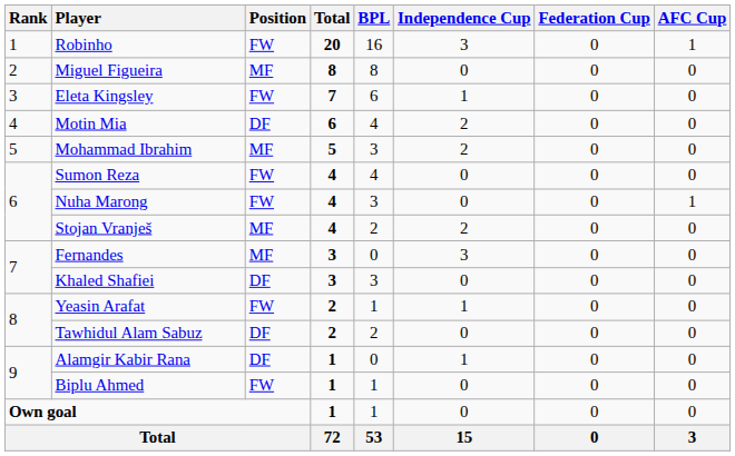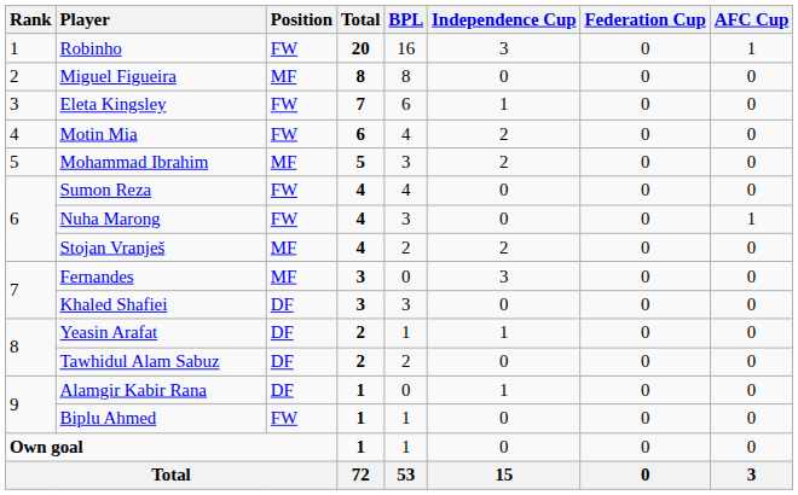 <table class="wikitable">
 <tr>
 <th>Rank</th>
 <th style="width:180px;text-align:left">Player</th>
 <th>Position</th>
 <th>Total</th>
 <th><a href='#'>BPL</a></th>
 <th><a href='#'>Independence Cup</a></th>
 <th><a href='#'>Federation Cup</a></th>
 <th><a href='#'>AFC Cup</a></th>
 </tr>
 <tr>
 <td>1</td>
 <td> <a href='#'>Robinho</a></td>
 <td><a href='#'>FW</a></td>
 <td align="center"><strong>20</strong></td>
 <td align="center">16</td>
 <td align="center">3</td>
 <td align="center">0</td>
 <td align="center">1</td>
 </tr>
 <tr>
 <td>2</td>
 <td> <a href='#'>Miguel Figueira</a></td>
 <td><a href='#'>MF</a></td>
 <td align="center"><strong>8</strong></td>
 <td align="center">8</td>
 <td align=center>0</td>
 <td align="center">0</td>
 <td align="center">0</td>
 </tr>
 <tr>
 <td>3</td>
 <td> <a href='#'>Eleta Kingsley</a></td>
 <td><a href='#'>FW</a></td>
 <td align="center"><strong>7</strong></td>
 <td align="center">6</td>
 <td align=center>1</td>
 <td align="center">0</td>
 <td align="center">0</td>
 </tr>
 <tr>
 <td>4</td>
 <td> <a href='#'>Motin Mia</a></td>
-<td><a href='#'>DF</a></td>
+<td><a href='#'>FW</a></td>
 <td align="center"><strong>6</strong></td>
 <td align="center">4</td>
 <td align=center>2</td>
 <td align="center">0</td>
 <td align="center">0</td>
 </tr>
 <tr>
 <td>5</td>
 <td> <a href='#'>Mohammad Ibrahim</a></td>
 <td><a href='#'>MF</a></td>
 <td align="center"><strong>5</strong></td>
 <td align="center">3</td>
 <td align=center>2</td>
 <td align="center">0</td>
 <td align="center">0</td>
 </tr>
 <tr>
 <td rowspan=3>6</td>
 <td> <a href='#'>Sumon Reza</a></td>
 <td><a href='#'>FW</a></td>
 <td align="center"><strong>4</strong></td>
 <td align="center">4</td>
 <td align=center>0</td>
 <td align="center">0</td>
 <td align="center">0</td>
 </tr>
 <tr>
 <td> <a href='#'>Nuha Marong</a></td>
 <td><a href='#'>FW</a></td>
 <td align="center"><strong>4</strong></td>
 <td align="center">3</td>
 <td align=center>0</td>
 <td align="center">0</td>
 <td align="center">1</td>
 </tr>
 <tr>
 <td> <a href='#'>Stojan Vranješ</a></td>
 <td><a href='#'>MF</a></td>
 <td align="center"><strong>4</strong></td>
 <td align="center">2</td>
 <td align="center">2</td>
 <td align="center">0</td>
 <td align="center">0</td>
 </tr>
 <tr>
 <td rowspan=2>7</td>
 <td> <a href='#'>Fernandes</a></td>
 <td><a href='#'>MF</a></td>
 <td align="center"><strong>3</strong></td>
 <td align="center">0</td>
 <td align="center">3</td>
 <td align="center">0</td>
 <td align="center">0</td>
 </tr>
 <tr>
 <td> <a href='#'>Khaled Shafiei</a></td>
 <td><a href='#'>DF</a></td>
 <td align="center"><strong>3</strong></td>
 <td align="center">3</td>
 <td align=center>0</td>
 <td align="center">0</td>
 <td align="center">0</td>
 </tr>
 <tr>
 <td rowspan=2>8</td>
 <td> <a href='#'>Yeasin Arafat</a></td>
-<td><a href='#'>FW</a></td>
+<td><a href='#'>DF</a></td>
 <td align="center"><strong>2</strong></td>
 <td align="center">1</td>
 <td align=center>1</td>
 <td align="center">0</td>
 <td align="center">0</td>
 </tr>
 <tr>
 <td> <a href='#'>Tawhidul Alam Sabuz</a></td>
 <td><a href='#'>DF</a></td>
 <td align="center"><strong>2</strong></td>
 <td align="center">2</td>
 <td align=center>0</td>
 <td align="center">0</td>
 <td align="center">0</td>
 </tr>
 <tr>
 <td rowspan=2>9</td>
 <td> <a href='#'>Alamgir Kabir Rana</a></td>
 <td><a href='#'>DF</a></td>
 <td align="center"><strong>1</strong></td>
 <td align="center">0</td>
 <td align=center>1</td>
 <td align="center">0</td>
 <td align="center">0</td>
 </tr>
 <tr>
 <td> <a href='#'>Biplu Ahmed</a></td>
 <td><a href='#'>FW</a></td>
 <td align="center"><strong>1</strong></td>
 <td align="center">1</td>
 <td align=center>0</td>
 <td align="center">0</td>
 <td align="center">0</td>
 </tr>
 <tr>
 <td colspan=3><strong>Own goal</strong></td>
 <td align="center"><strong>1</strong></td>
 <td align="center">1</td>
 <td align="center">0</td>
 <td align="center">0</td>
 <td align="center">0</td>
 </tr>
 <tr>
 <th colspan="3" align="center">Total</th>
 <th align="center">72</th>
 <th align="center">53</th>
 <th align="center">15</th>
 <th align="center">0</th>
 <th align="center">3</th>
 </tr>
 </table>
